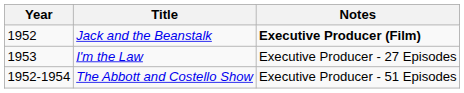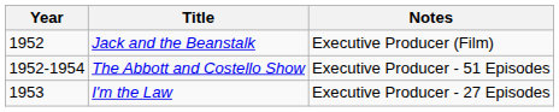 <table class="wikitable">
 <tr>
 <th>Year</th>
 <th>Title</th>
 <th>Notes</th>
 </tr>
 <tr>
 <td>1952</td>
 <td><em><a href='#'>Jack and the Beanstalk</a></em></td>
-<td><strong>Executive Producer (Film)</strong></td>
+<td>Executive Producer (Film)</td>
+</tr>
+<tr>
+<td>1952-1954</td>
+<td><em><a href='#'>The Abbott and Costello Show</a></em></td>
+<td>Executive Producer - 51 Episodes</td>
 </tr>
 <tr>
 <td>1953</td>
 <td><em><a href='#'>I'm the Law</a></em></td>
 <td>Executive Producer - 27 Episodes</td>
 </tr>
-<tr>
-<td>1952-1954</td>
-<td><em><a href='#'>The Abbott and Costello Show</a></em></td>
-<td>Executive Producer - 51 Episodes</td>
-</tr>
 </table>
